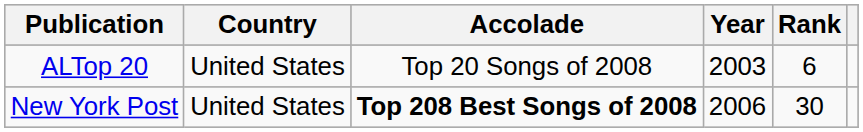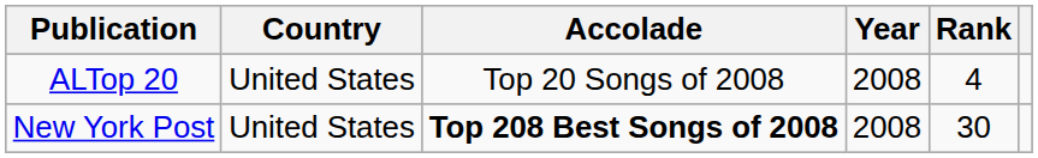 <table class="wikitable plainrowheaders" style="text-align:center">
 <tr>
 <th>Publication</th>
 <th>Country</th>
 <th>Accolade</th>
 <th>Year</th>
 <th>Rank</th>
 <th class="unsortable"></th>
 </tr>
 <tr>
 <td><a href='#'>ALTop 20</a></td>
 <td>United States</td>
 <td>Top 20 Songs of 2008</td>
-<td>2003</td>
-<td>6</td>
+<td>2008</td>
+<td>4</td>
 <td></td>
 </tr>
 <tr>
 <td><a href='#'>New York Post</a></td>
 <td>United States</td>
 <td><strong>Top 208 Best Songs of 2008</strong></td>
-<td>2006</td>
+<td>2008</td>
 <td>30</td>
 <td></td>
 </tr>
 </table>
